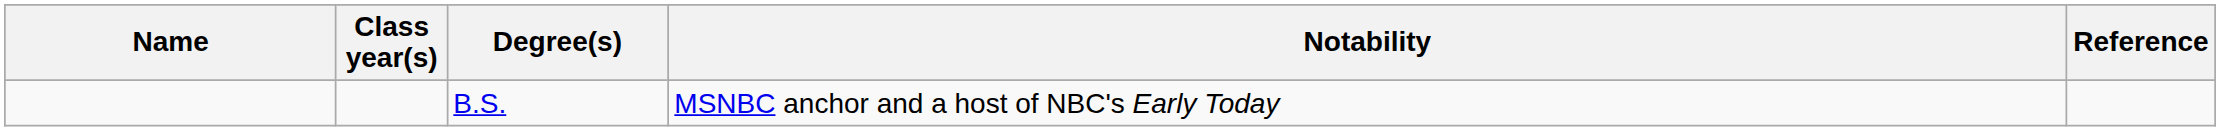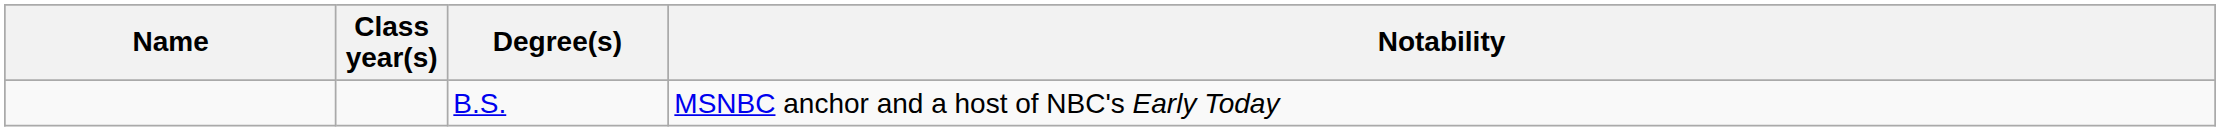 <table class="wikitable sortable" style="width:100%">
 <tr>
 <th width="15%">Name</th>
 <th width="5%">Class year(s)</th>
 <th width="10%">Degree(s)</th>
 <th width="*" class="unsortable">Notability</th>
-<th width="5%" class="unsortable">Reference</th>
 </tr>
 <tr>
 <td></td>
 <td align="center"></td>
 <td><a href='#'>B.S.</a></td>
 <td><a href='#'>MSNBC</a> anchor and a host of NBC's <em>Early Today</em></td>
-<td align="center"></td>
 </tr>
 </table>
